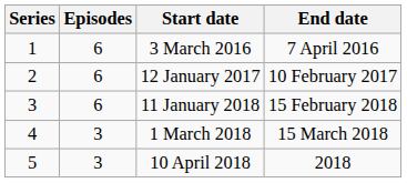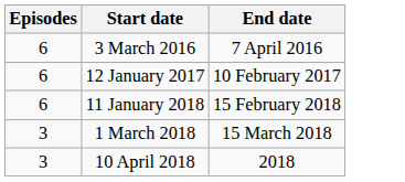 <table class="wikitable" style="text-align:center;">
 <tr>
-<th>Series</th>
 <th>Episodes</th>
 <th>Start date</th>
 <th>End date</th>
 </tr>
 <tr>
-<td>1</td>
 <td>6</td>
 <td>3 March 2016</td>
 <td>7 April 2016</td>
 </tr>
 <tr>
-<td>2</td>
 <td>6</td>
 <td>12 January 2017</td>
 <td>10 February 2017</td>
 </tr>
 <tr>
-<td>3</td>
 <td>6</td>
 <td>11 January 2018</td>
 <td>15 February 2018</td>
 </tr>
 <tr>
-<td>4</td>
 <td>3</td>
 <td>1 March 2018</td>
 <td>15 March 2018</td>
 </tr>
 <tr>
-<td>5</td>
 <td>3</td>
 <td>10 April 2018</td>
 <td>2018</td>
 </tr>
 </table>
